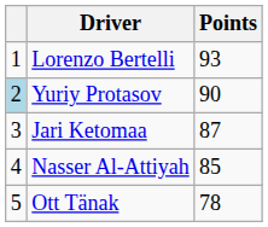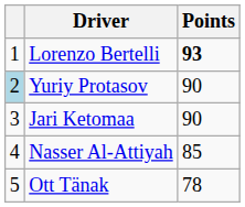 <table class="wikitable" style="font-size: 90%;">
 <tr>
 <th></th>
 <th>Driver</th>
 <th>Points</th>
 </tr>
 <tr>
 <td>1</td>
 <td> <a href='#'>Lorenzo Bertelli</a></td>
-<td>93</td>
+<td><strong>93</strong></td>
 </tr>
 <tr>
 <td style="background: lightblue;">2</td>
 <td> <a href='#'>Yuriy Protasov</a></td>
 <td>90</td>
 </tr>
 <tr>
 <td>3</td>
 <td> <a href='#'>Jari Ketomaa</a></td>
-<td>87</td>
+<td>90</td>
 </tr>
 <tr>
 <td>4</td>
 <td> <a href='#'>Nasser Al-Attiyah</a></td>
 <td>85</td>
 </tr>
 <tr>
 <td>5</td>
 <td> <a href='#'>Ott Tänak</a></td>
 <td>78</td>
 </tr>
 </table>
